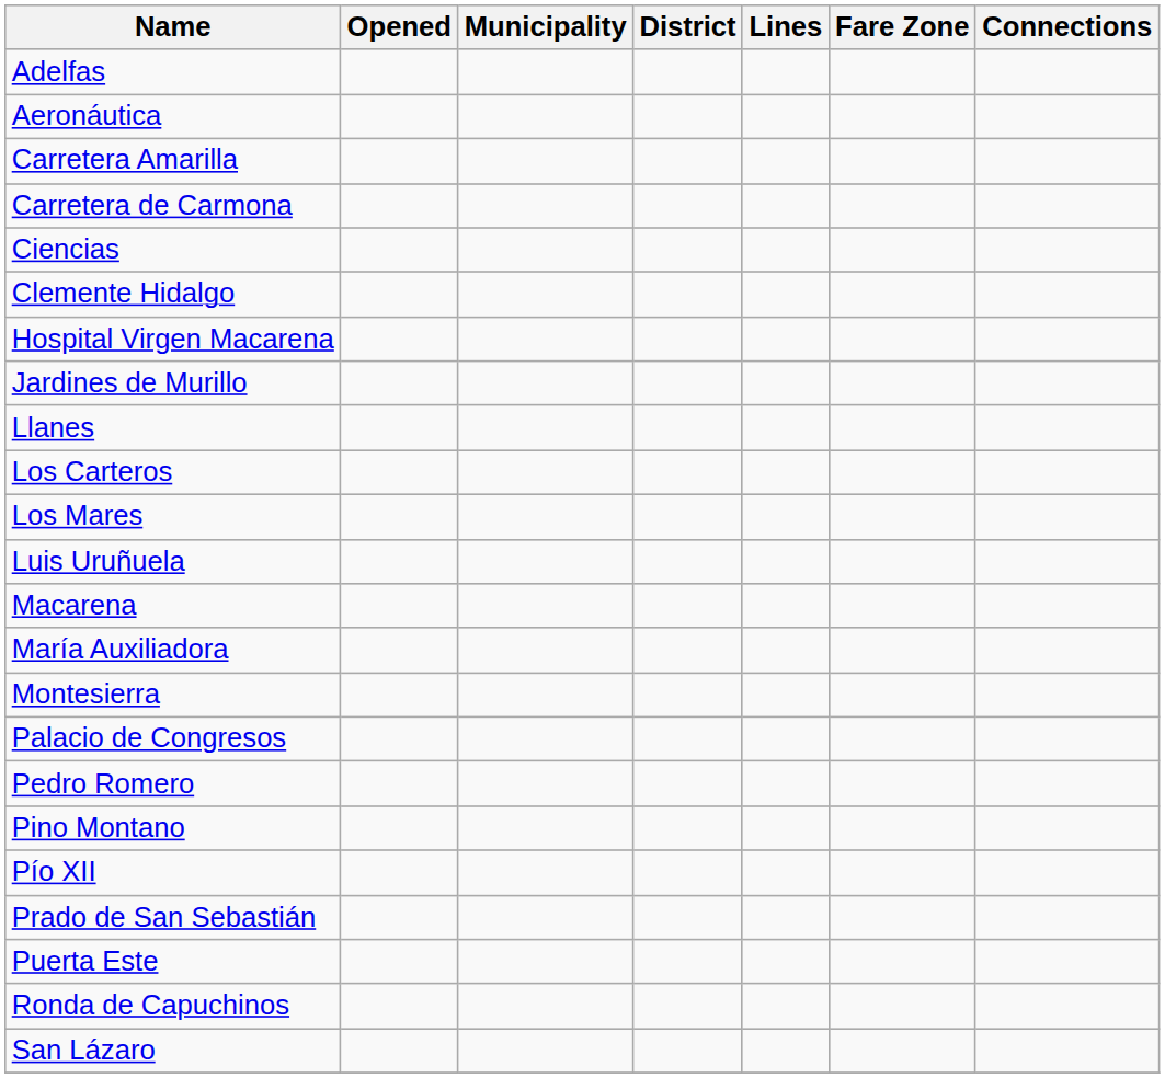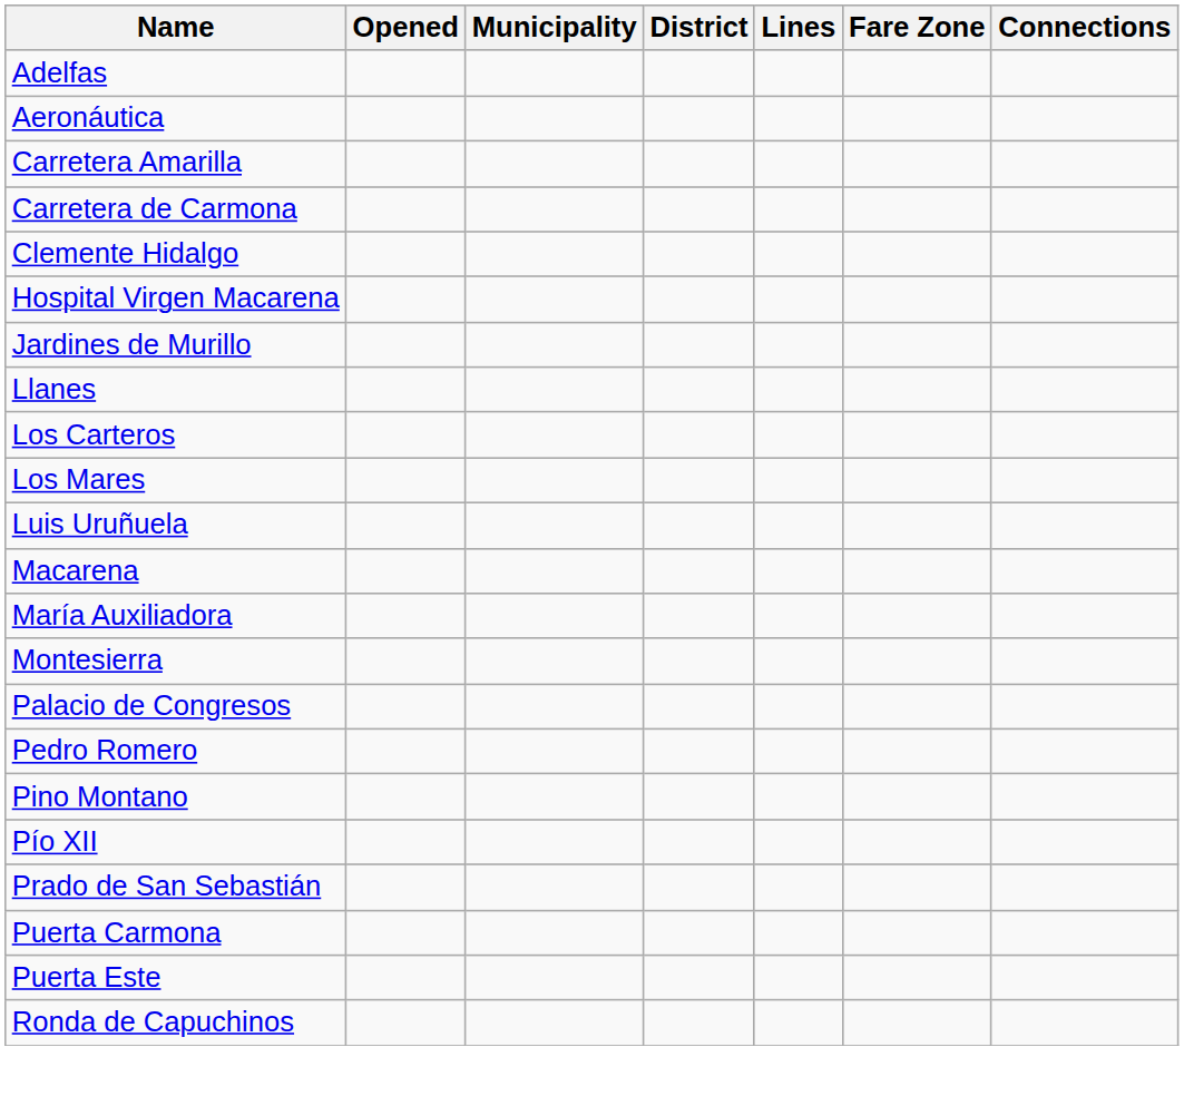 <table class="wikitable sortable">
 <tr>
 <th>Name</th>
 <th>Opened</th>
 <th>Municipality</th>
 <th>District</th>
 <th>Lines</th>
 <th>Fare Zone</th>
 <th>Connections</th>
 </tr>
 <tr>
 <td><a href='#'>Adelfas</a></td>
 <td></td>
 <td></td>
 <td></td>
 <td></td>
 <td></td>
 <td></td>
 </tr>
 <tr>
 <td><a href='#'>Aeronáutica</a></td>
 <td></td>
 <td></td>
 <td></td>
 <td></td>
 <td></td>
 <td></td>
 </tr>
 <tr>
 <td><a href='#'>Carretera Amarilla</a></td>
 <td></td>
 <td></td>
 <td></td>
 <td></td>
 <td></td>
 <td></td>
 </tr>
 <tr>
 <td><a href='#'>Carretera de Carmona</a></td>
-<td></td>
-<td></td>
-<td></td>
-<td></td>
-<td></td>
-<td></td>
-</tr>
-<tr>
-<td><a href='#'>Ciencias</a></td>
 <td></td>
 <td></td>
 <td></td>
 <td></td>
 <td></td>
 <td></td>
 </tr>
 <tr>
 <td><a href='#'>Clemente Hidalgo</a></td>
 <td></td>
 <td></td>
 <td></td>
 <td></td>
 <td></td>
 <td></td>
 </tr>
 <tr>
 <td><a href='#'>Hospital Virgen Macarena</a></td>
 <td></td>
 <td></td>
 <td></td>
 <td></td>
 <td></td>
 <td></td>
 </tr>
 <tr>
 <td><a href='#'>Jardines de Murillo</a></td>
 <td></td>
 <td></td>
 <td></td>
 <td></td>
 <td></td>
 <td></td>
 </tr>
 <tr>
 <td><a href='#'>Llanes</a></td>
 <td></td>
 <td></td>
 <td></td>
 <td></td>
 <td></td>
 <td></td>
 </tr>
 <tr>
 <td><a href='#'>Los Carteros</a></td>
 <td></td>
 <td></td>
 <td></td>
 <td></td>
 <td></td>
 <td></td>
 </tr>
 <tr>
 <td><a href='#'>Los Mares</a></td>
 <td></td>
 <td></td>
 <td></td>
 <td></td>
 <td></td>
 <td></td>
 </tr>
 <tr>
 <td><a href='#'>Luis Uruñuela</a></td>
 <td></td>
 <td></td>
 <td></td>
 <td></td>
 <td></td>
 <td></td>
 </tr>
 <tr>
 <td><a href='#'>Macarena</a></td>
 <td></td>
 <td></td>
 <td></td>
 <td></td>
 <td></td>
 <td></td>
 </tr>
 <tr>
 <td><a href='#'>María Auxiliadora</a></td>
 <td></td>
 <td></td>
 <td></td>
 <td></td>
 <td></td>
 <td></td>
 </tr>
 <tr>
 <td><a href='#'>Montesierra</a></td>
 <td></td>
 <td></td>
 <td></td>
 <td></td>
 <td></td>
 <td></td>
 </tr>
 <tr>
 <td><a href='#'>Palacio de Congresos</a></td>
 <td></td>
 <td></td>
 <td></td>
 <td></td>
 <td></td>
 <td></td>
 </tr>
 <tr>
 <td><a href='#'>Pedro Romero</a></td>
 <td></td>
 <td></td>
 <td></td>
 <td></td>
 <td></td>
 <td></td>
 </tr>
 <tr>
 <td><a href='#'>Pino Montano</a></td>
 <td></td>
 <td></td>
 <td></td>
 <td></td>
 <td></td>
 <td></td>
 </tr>
 <tr>
 <td><a href='#'>Pío XII</a></td>
 <td></td>
 <td></td>
 <td></td>
 <td></td>
 <td></td>
 <td></td>
 </tr>
 <tr>
 <td><a href='#'>Prado de San Sebastián</a></td>
 <td></td>
 <td></td>
 <td></td>
 <td></td>
 <td></td>
 <td></td>
 </tr>
 <tr>
+<td><a href='#'>Puerta Carmona</a></td>
+<td></td>
+<td></td>
+<td></td>
+<td></td>
+<td></td>
+<td></td>
+</tr>
+<tr>
 <td><a href='#'>Puerta Este</a></td>
 <td></td>
 <td></td>
 <td></td>
 <td></td>
 <td></td>
 <td></td>
 </tr>
 <tr>
 <td><a href='#'>Ronda de Capuchinos</a></td>
 <td></td>
 <td></td>
 <td></td>
 <td></td>
 <td></td>
 <td></td>
 </tr>
 <tr>
-<td><a href='#'>San Lázaro</a></td>
-<td></td>
-<td></td>
-<td></td>
-<td></td>
-<td></td>
-<td></td>
-</tr>
-<tr>
 </tr>
 </table>
